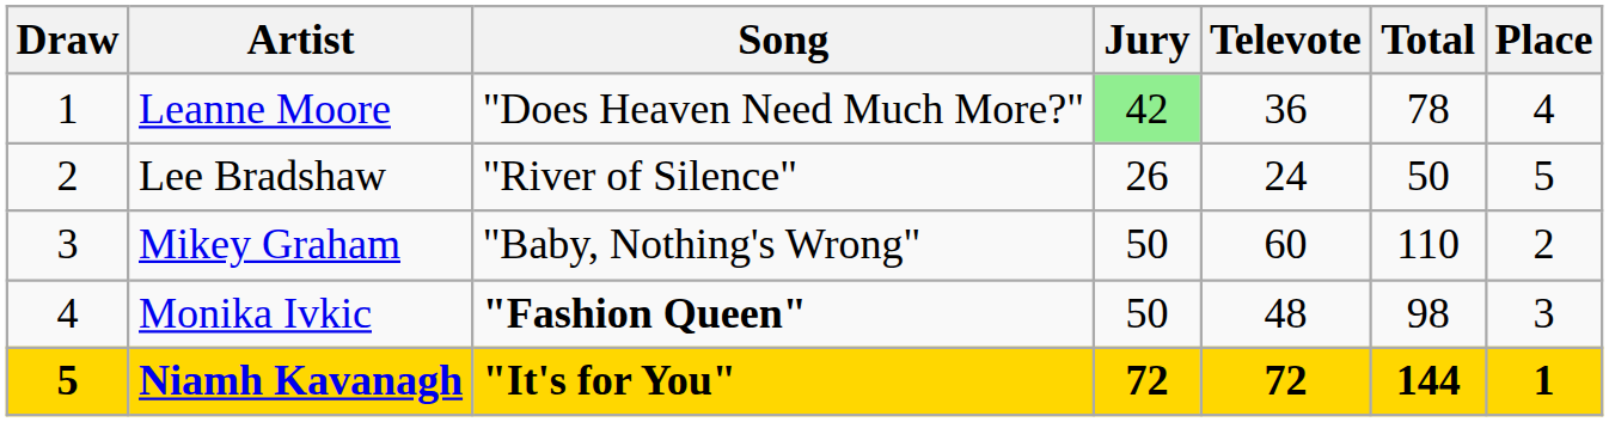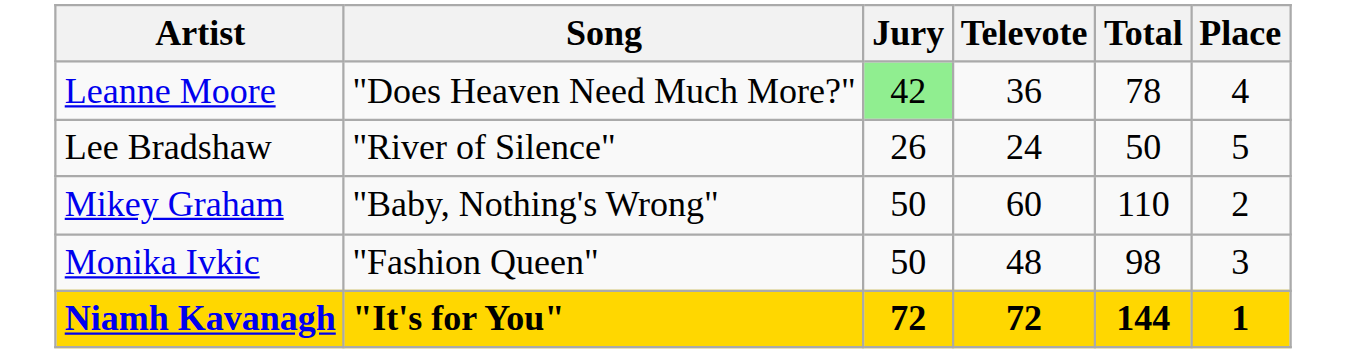 <table class="sortable wikitable" style="margin: 1em auto 1em auto; text-align:center;">
 <tr>
-<th>Draw</th>
 <th>Artist</th>
 <th>Song</th>
 <th>Jury</th>
 <th>Televote</th>
 <th>Total</th>
 <th>Place</th>
 </tr>
 <tr>
-<td>1</td>
 <td align="left"><a href='#'>Leanne Moore</a></td>
 <td align="left">"Does Heaven Need Much More?"</td>
 <td style="background: lightgreen;">42</td>
 <td>36</td>
 <td>78</td>
 <td>4</td>
 </tr>
 <tr>
-<td>2</td>
 <td align="left">Lee Bradshaw</td>
 <td align="left">"River of Silence"</td>
 <td>26</td>
 <td>24</td>
 <td>50</td>
 <td>5</td>
 </tr>
 <tr>
-<td>3</td>
 <td align="left"><a href='#'>Mikey Graham</a></td>
 <td align="left">"Baby, Nothing's Wrong"</td>
 <td>50</td>
 <td>60</td>
 <td>110</td>
 <td>2</td>
 </tr>
 <tr>
-<td>4</td>
 <td align="left"><a href='#'>Monika Ivkic</a></td>
-<td align="left"><strong>"Fashion Queen"</strong></td>
+<td align="left">"Fashion Queen"</td>
 <td>50</td>
 <td>48</td>
 <td>98</td>
 <td>3</td>
 </tr>
 <tr style="font-weight:bold; background:gold;">
-<td>5</td>
 <td align="left"><a href='#'>Niamh Kavanagh</a></td>
 <td align="left">"It's for You"</td>
 <td>72</td>
 <td>72</td>
 <td>144</td>
 <td>1</td>
 </tr>
 </table>
